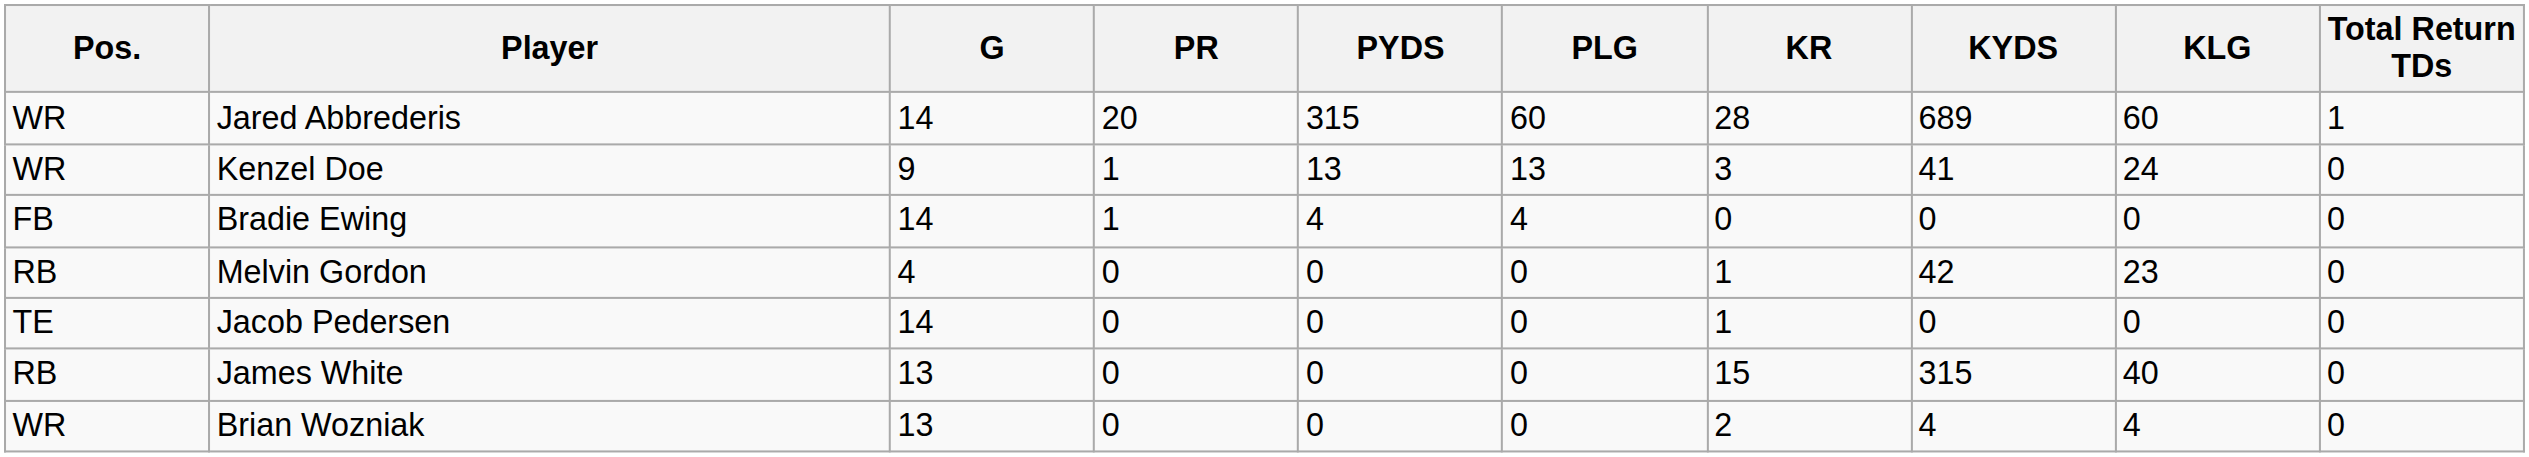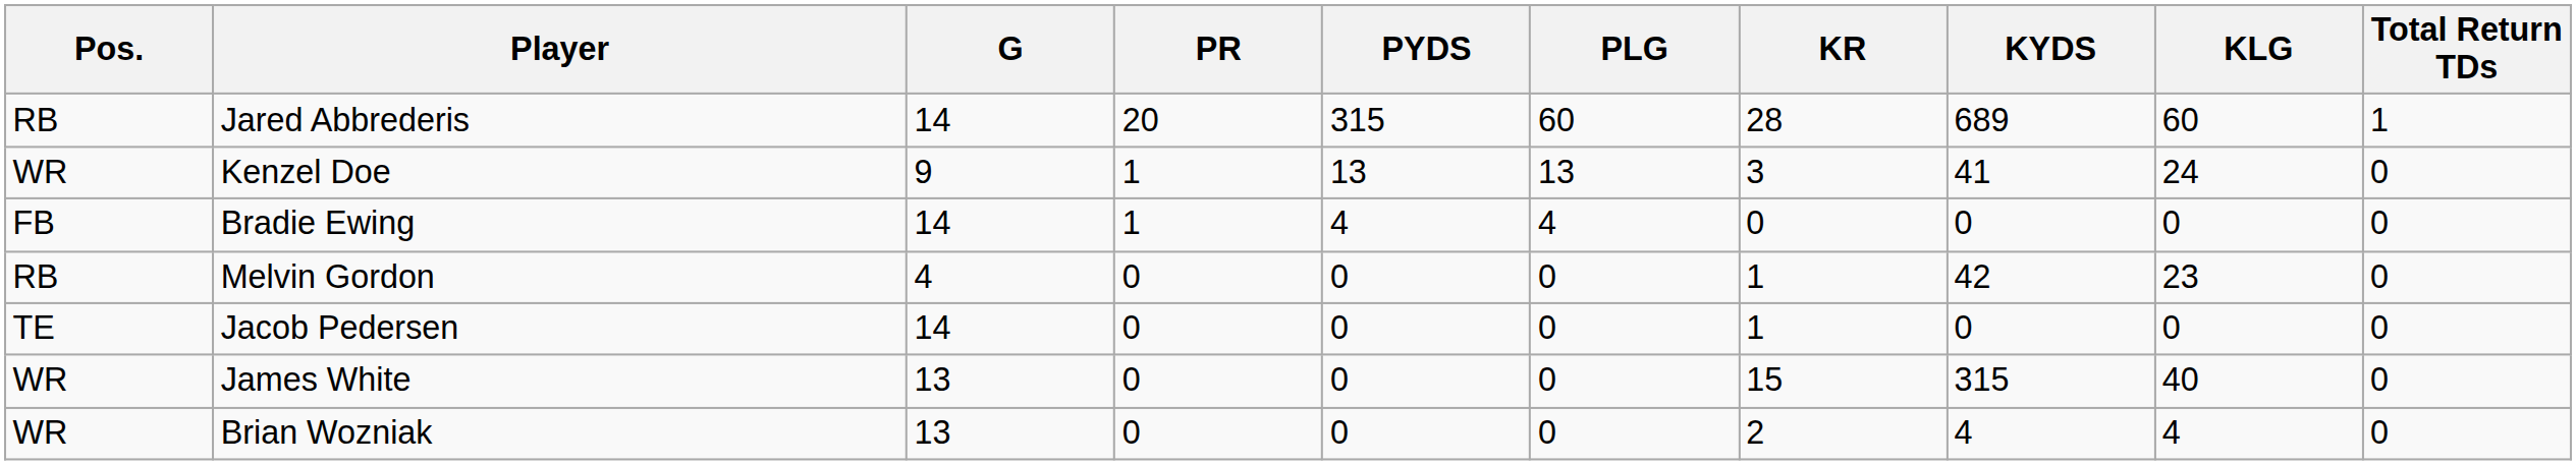 <table class="wikitable sortable">
 <tr>
 <th bgcolor="#DDDDFF" width="6%">Pos.</th>
 <th bgcolor="#DDDDFF" width="20%">Player</th>
 <th bgcolor="#DDDDFF" width="6%">G</th>
 <th bgcolor="#DDDDFF" width="6%">PR</th>
 <th bgcolor="#DDDDFF" width="6%">PYDS</th>
 <th bgcolor="#DDDDFF" width="6%">PLG</th>
 <th bgcolor="#DDDDFF" width="6%">KR</th>
 <th bgcolor="#DDDDFF" width="6%">KYDS</th>
 <th bgcolor="#DDDDFF" width="6%">KLG</th>
 <th bgcolor="#DDDDFF" width="6%">Total Return TDs</th>
 </tr>
 <tr>
-<td>WR</td>
+<td>RB</td>
 <td>Jared Abbrederis</td>
 <td>14</td>
 <td>20</td>
 <td>315</td>
 <td>60</td>
 <td>28</td>
 <td>689</td>
 <td>60</td>
 <td>1</td>
 </tr>
 <tr>
 <td>WR</td>
 <td>Kenzel Doe</td>
 <td>9</td>
 <td>1</td>
 <td>13</td>
 <td>13</td>
 <td>3</td>
 <td>41</td>
 <td>24</td>
 <td>0</td>
 </tr>
 <tr>
 <td>FB</td>
 <td>Bradie Ewing</td>
 <td>14</td>
 <td>1</td>
 <td>4</td>
 <td>4</td>
 <td>0</td>
 <td>0</td>
 <td>0</td>
 <td>0</td>
 </tr>
 <tr>
 <td>RB</td>
 <td>Melvin Gordon</td>
 <td>4</td>
 <td>0</td>
 <td>0</td>
 <td>0</td>
 <td>1</td>
 <td>42</td>
 <td>23</td>
 <td>0</td>
 </tr>
 <tr>
 <td>TE</td>
 <td>Jacob Pedersen</td>
 <td>14</td>
 <td>0</td>
 <td>0</td>
 <td>0</td>
 <td>1</td>
 <td>0</td>
 <td>0</td>
 <td>0</td>
 </tr>
 <tr>
-<td>RB</td>
+<td>WR</td>
 <td>James White</td>
 <td>13</td>
 <td>0</td>
 <td>0</td>
 <td>0</td>
 <td>15</td>
 <td>315</td>
 <td>40</td>
 <td>0</td>
 </tr>
 <tr>
 <td>WR</td>
 <td>Brian Wozniak</td>
 <td>13</td>
 <td>0</td>
 <td>0</td>
 <td>0</td>
 <td>2</td>
 <td>4</td>
 <td>4</td>
 <td>0</td>
 </tr>
 </table>
